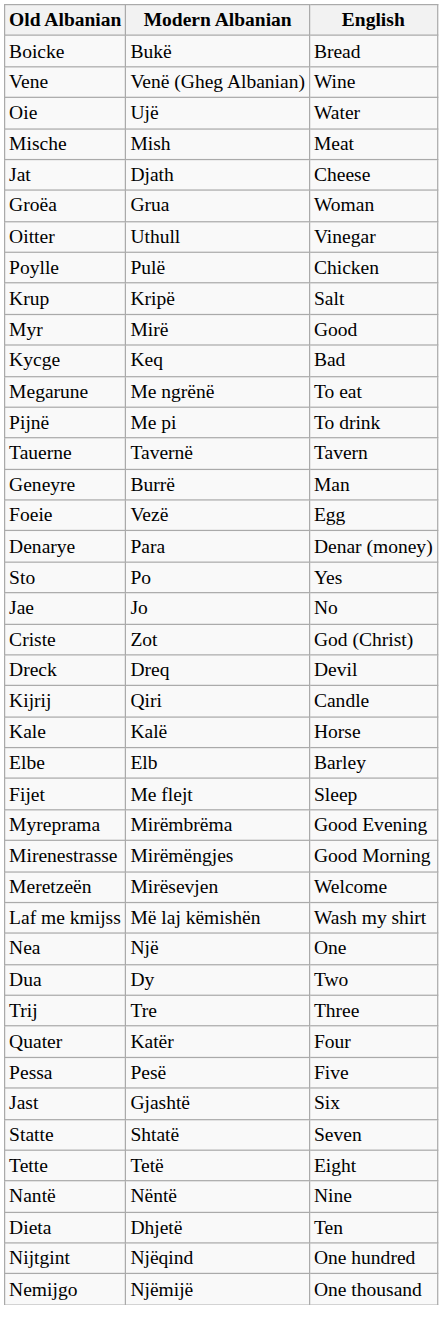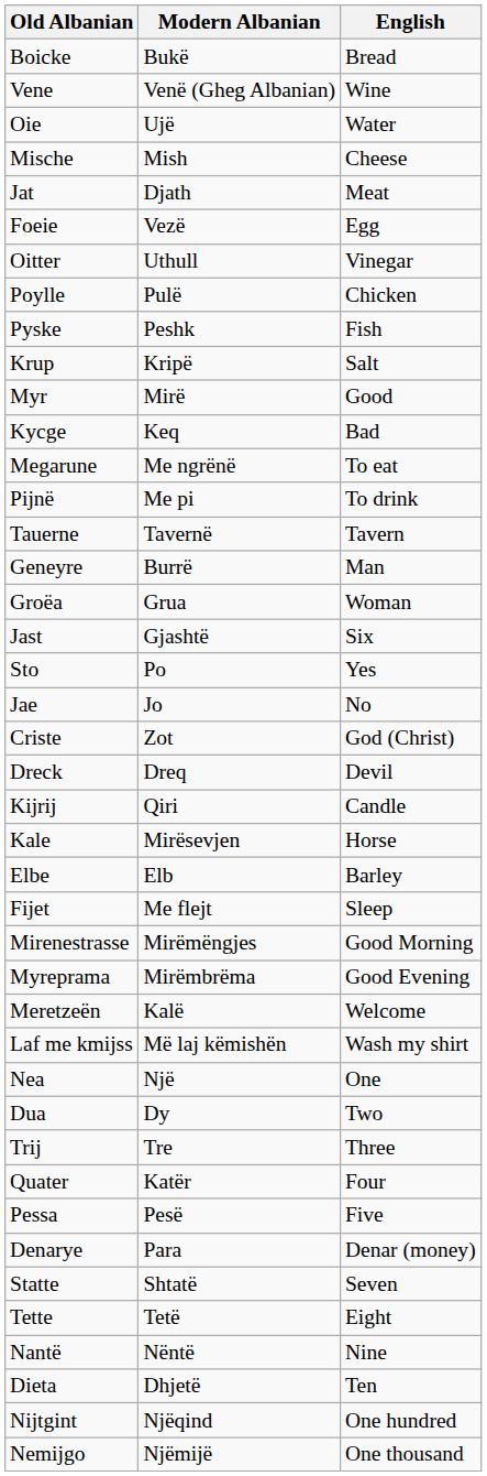 <table class="wikitable">
 <tr>
 <th>Old Albanian</th>
 <th>Modern Albanian</th>
 <th>English</th>
 </tr>
 <tr>
 <td>Boicke</td>
 <td>Bukë</td>
 <td>Bread</td>
 </tr>
 <tr>
 <td>Vene</td>
 <td>Venë (Gheg Albanian)</td>
 <td>Wine</td>
 </tr>
 <tr>
 <td>Oie</td>
 <td>Ujë</td>
 <td>Water</td>
 </tr>
 <tr>
 <td>Mische</td>
 <td>Mish</td>
-<td>Meat</td>
+<td>Cheese</td>
 </tr>
 <tr>
 <td>Jat</td>
 <td>Djath</td>
-<td>Cheese</td>
+<td>Meat</td>
 </tr>
 <tr>
-<td>Groëa</td>
-<td>Grua</td>
-<td>Woman</td>
+<td>Foeie</td>
+<td>Vezë</td>
+<td>Egg</td>
 </tr>
 <tr>
 <td>Oitter</td>
 <td>Uthull</td>
 <td>Vinegar</td>
 </tr>
 <tr>
 <td>Poylle</td>
 <td>Pulë</td>
 <td>Chicken</td>
+</tr>
+<tr>
+<td>Pyske</td>
+<td>Peshk</td>
+<td>Fish</td>
 </tr>
 <tr>
 <td>Krup</td>
 <td>Kripë</td>
 <td>Salt</td>
 </tr>
 <tr>
 <td>Myr</td>
 <td>Mirë</td>
 <td>Good</td>
 </tr>
 <tr>
 <td>Kycge</td>
 <td>Keq</td>
 <td>Bad</td>
 </tr>
 <tr>
 <td>Megarune</td>
 <td>Me ngrënë</td>
 <td>To eat</td>
 </tr>
 <tr>
 <td>Pijnë</td>
 <td>Me pi</td>
 <td>To drink</td>
 </tr>
 <tr>
 <td>Tauerne</td>
 <td>Tavernë</td>
 <td>Tavern</td>
 </tr>
 <tr>
 <td>Geneyre</td>
 <td>Burrë</td>
 <td>Man</td>
 </tr>
 <tr>
-<td>Foeie</td>
-<td>Vezë</td>
-<td>Egg</td>
+<td>Groëa</td>
+<td>Grua</td>
+<td>Woman</td>
 </tr>
 <tr>
-<td>Denarye</td>
-<td>Para</td>
-<td>Denar (money)</td>
+<td>Jast</td>
+<td>Gjashtë</td>
+<td>Six</td>
 </tr>
 <tr>
 <td>Sto</td>
 <td>Po</td>
 <td>Yes</td>
 </tr>
 <tr>
 <td>Jae</td>
 <td>Jo</td>
 <td>No</td>
 </tr>
 <tr>
 <td>Criste</td>
 <td>Zot</td>
 <td>God (Christ)</td>
 </tr>
 <tr>
 <td>Dreck</td>
 <td>Dreq</td>
 <td>Devil</td>
 </tr>
 <tr>
 <td>Kijrij</td>
 <td>Qiri</td>
 <td>Candle</td>
 </tr>
 <tr>
 <td>Kale</td>
-<td>Kalë</td>
+<td>Mirësevjen</td>
 <td>Horse</td>
 </tr>
 <tr>
 <td>Elbe</td>
 <td>Elb</td>
 <td>Barley</td>
 </tr>
 <tr>
 <td>Fijet</td>
 <td>Me flejt</td>
 <td>Sleep</td>
 </tr>
 <tr>
+<td>Mirenestrasse</td>
+<td>Mirëmëngjes</td>
+<td>Good Morning</td>
+</tr>
+<tr>
 <td>Myreprama</td>
 <td>Mirëmbrëma</td>
 <td>Good Evening</td>
 </tr>
 <tr>
-<td>Mirenestrasse</td>
-<td>Mirëmëngjes</td>
-<td>Good Morning</td>
-</tr>
-<tr>
 <td>Meretzeën</td>
-<td>Mirësevjen</td>
+<td>Kalë</td>
 <td>Welcome</td>
 </tr>
 <tr>
 <td>Laf me kmijss</td>
 <td>Më laj këmishën</td>
 <td>Wash my shirt</td>
 </tr>
 <tr>
 <td>Nea</td>
 <td>Një</td>
 <td>One</td>
 </tr>
 <tr>
 <td>Dua</td>
 <td>Dy</td>
 <td>Two</td>
 </tr>
 <tr>
 <td>Trij</td>
 <td>Tre</td>
 <td>Three</td>
 </tr>
 <tr>
 <td>Quater</td>
 <td>Katër</td>
 <td>Four</td>
 </tr>
 <tr>
 <td>Pessa</td>
 <td>Pesë</td>
 <td>Five</td>
 </tr>
 <tr>
-<td>Jast</td>
-<td>Gjashtë</td>
-<td>Six</td>
+<td>Denarye</td>
+<td>Para</td>
+<td>Denar (money)</td>
 </tr>
 <tr>
 <td>Statte</td>
 <td>Shtatë</td>
 <td>Seven</td>
 </tr>
 <tr>
 <td>Tette</td>
 <td>Tetë</td>
 <td>Eight</td>
 </tr>
 <tr>
 <td>Nantë</td>
 <td>Nëntë</td>
 <td>Nine</td>
 </tr>
 <tr>
 <td>Dieta</td>
 <td>Dhjetë</td>
 <td>Ten</td>
 </tr>
 <tr>
 <td>Nijtgint</td>
 <td>Njëqind</td>
 <td>One hundred</td>
 </tr>
 <tr>
 <td>Nemijgo</td>
 <td>Njëmijë</td>
 <td>One thousand</td>
 </tr>
 </table>
